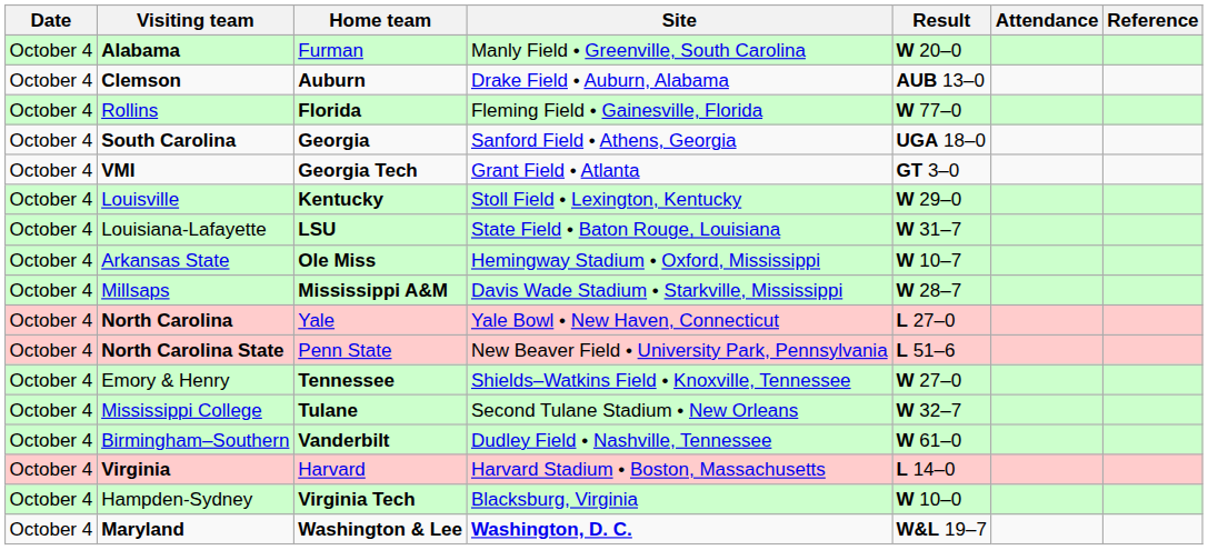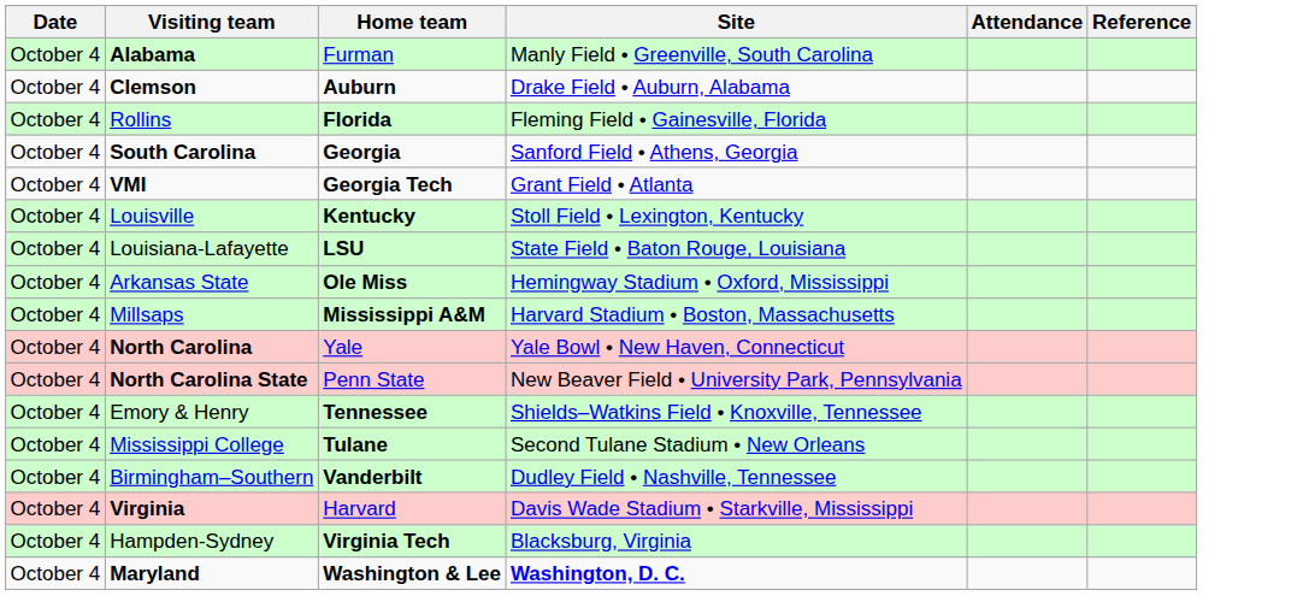 <table class="wikitable" style="font-size:95%;">
 <tr>
 <th>Date</th>
 <th>Visiting team</th>
 <th>Home team</th>
 <th>Site</th>
-<th>Result</th>
 <th>Attendance</th>
 <th class="unsortable">Reference</th>
 </tr>
 <tr bgcolor=ccffcc>
 <td>October 4</td>
 <td><strong>Alabama</strong></td>
 <td><a href='#'>Furman</a></td>
 <td>Manly Field • <a href='#'>Greenville, South Carolina</a></td>
-<td><strong>W</strong> 20–0</td>
 <td></td>
 <td></td>
 </tr>
 <tr bgcolor=>
 <td>October 4</td>
 <td><strong>Clemson</strong></td>
 <td><strong>Auburn</strong></td>
 <td><a href='#'>Drake Field</a> • <a href='#'>Auburn, Alabama</a></td>
-<td><strong>AUB</strong> 13–0</td>
 <td></td>
 <td></td>
 </tr>
 <tr bgcolor=ccffcc>
 <td>October 4</td>
 <td><a href='#'>Rollins</a></td>
 <td><strong>Florida</strong></td>
 <td>Fleming Field • <a href='#'>Gainesville, Florida</a></td>
-<td><strong>W</strong> 77–0</td>
 <td></td>
 <td></td>
 </tr>
 <tr bgcolor=>
 <td>October 4</td>
 <td><strong>South Carolina</strong></td>
 <td><strong>Georgia</strong></td>
 <td><a href='#'>Sanford Field</a> • <a href='#'>Athens, Georgia</a></td>
-<td><strong>UGA</strong> 18–0</td>
 <td></td>
 <td></td>
 </tr>
 <tr bgcolor=>
 <td>October 4</td>
 <td><strong>VMI</strong></td>
 <td><strong>Georgia Tech</strong></td>
 <td><a href='#'>Grant Field</a> • <a href='#'>Atlanta</a></td>
-<td><strong>GT</strong> 3–0</td>
 <td></td>
 <td></td>
 </tr>
 <tr bgcolor=ccffcc>
 <td>October 4</td>
 <td><a href='#'>Louisville</a></td>
 <td><strong>Kentucky</strong></td>
 <td><a href='#'>Stoll Field</a> • <a href='#'>Lexington, Kentucky</a></td>
-<td><strong>W</strong> 29–0</td>
 <td></td>
 <td></td>
 </tr>
 <tr bgcolor=ccffcc>
 <td>October 4</td>
 <td>Louisiana-Lafayette</td>
 <td><strong>LSU</strong></td>
 <td><a href='#'>State Field</a> • <a href='#'>Baton Rouge, Louisiana</a></td>
-<td><strong>W</strong> 31–7</td>
 <td></td>
 <td></td>
 </tr>
 <tr bgcolor=ccffcc>
 <td>October 4</td>
 <td><a href='#'>Arkansas State</a></td>
 <td><strong>Ole Miss</strong></td>
 <td><a href='#'>Hemingway Stadium</a> • <a href='#'>Oxford, Mississippi</a></td>
-<td><strong>W</strong> 10–7</td>
 <td></td>
 <td></td>
 </tr>
 <tr bgcolor=ccffcc>
 <td>October 4</td>
 <td><a href='#'>Millsaps</a></td>
 <td><strong>Mississippi A&M</strong></td>
-<td><a href='#'>Davis Wade Stadium</a> • <a href='#'>Starkville, Mississippi</a></td>
-<td><strong>W</strong> 28–7</td>
+<td><a href='#'>Harvard Stadium</a> • <a href='#'>Boston, Massachusetts</a></td>
 <td></td>
 <td></td>
 </tr>
 <tr bgcolor=ffcccc>
 <td>October 4</td>
 <td><strong>North Carolina</strong></td>
 <td><a href='#'>Yale</a></td>
 <td><a href='#'>Yale Bowl</a> • <a href='#'>New Haven, Connecticut</a></td>
-<td><strong>L</strong> 27–0</td>
 <td></td>
 <td></td>
 </tr>
 <tr bgcolor=ffcccc>
 <td>October 4</td>
 <td><strong>North Carolina State</strong></td>
 <td><a href='#'>Penn State</a></td>
 <td>New Beaver Field • <a href='#'>University Park, Pennsylvania</a></td>
-<td><strong>L</strong> 51–6</td>
 <td></td>
 <td></td>
 </tr>
 <tr bgcolor=ccffcc>
 <td>October 4</td>
 <td>Emory & Henry</td>
 <td><strong>Tennessee</strong></td>
 <td><a href='#'>Shields–Watkins Field</a> • <a href='#'>Knoxville, Tennessee</a></td>
-<td><strong>W</strong> 27–0</td>
 <td></td>
 <td></td>
 </tr>
 <tr bgcolor=ccffcc>
 <td>October 4</td>
 <td><a href='#'>Mississippi College</a></td>
 <td><strong>Tulane</strong></td>
 <td>Second Tulane Stadium • <a href='#'>New Orleans</a></td>
-<td><strong>W</strong> 32–7</td>
 <td></td>
 <td></td>
 </tr>
 <tr bgcolor=ccffcc>
 <td>October 4</td>
 <td><a href='#'>Birmingham–Southern</a></td>
 <td><strong>Vanderbilt</strong></td>
 <td><a href='#'>Dudley Field</a> • <a href='#'>Nashville, Tennessee</a></td>
-<td><strong>W</strong> 61–0</td>
 <td></td>
 <td></td>
 </tr>
 <tr bgcolor=ffcccc>
 <td>October 4</td>
 <td><strong>Virginia</strong></td>
 <td><a href='#'>Harvard</a></td>
-<td><a href='#'>Harvard Stadium</a> • <a href='#'>Boston, Massachusetts</a></td>
-<td><strong>L</strong> 14–0</td>
+<td><a href='#'>Davis Wade Stadium</a> • <a href='#'>Starkville, Mississippi</a></td>
 <td></td>
 <td></td>
 </tr>
 <tr bgcolor=ccffcc>
 <td>October 4</td>
 <td>Hampden-Sydney</td>
 <td><strong>Virginia Tech</strong></td>
 <td><a href='#'>Blacksburg, Virginia</a></td>
-<td><strong>W</strong> 10–0</td>
 <td></td>
 <td></td>
 </tr>
 <tr bgcolor=>
 <td>October 4</td>
 <td><strong>Maryland</strong></td>
 <td><strong>Washington & Lee</strong></td>
 <td><strong><a href='#'>Washington, D. C.</a></strong></td>
-<td><strong>W&L</strong> 19–7</td>
 <td></td>
 <td></td>
 </tr>
 </table>
